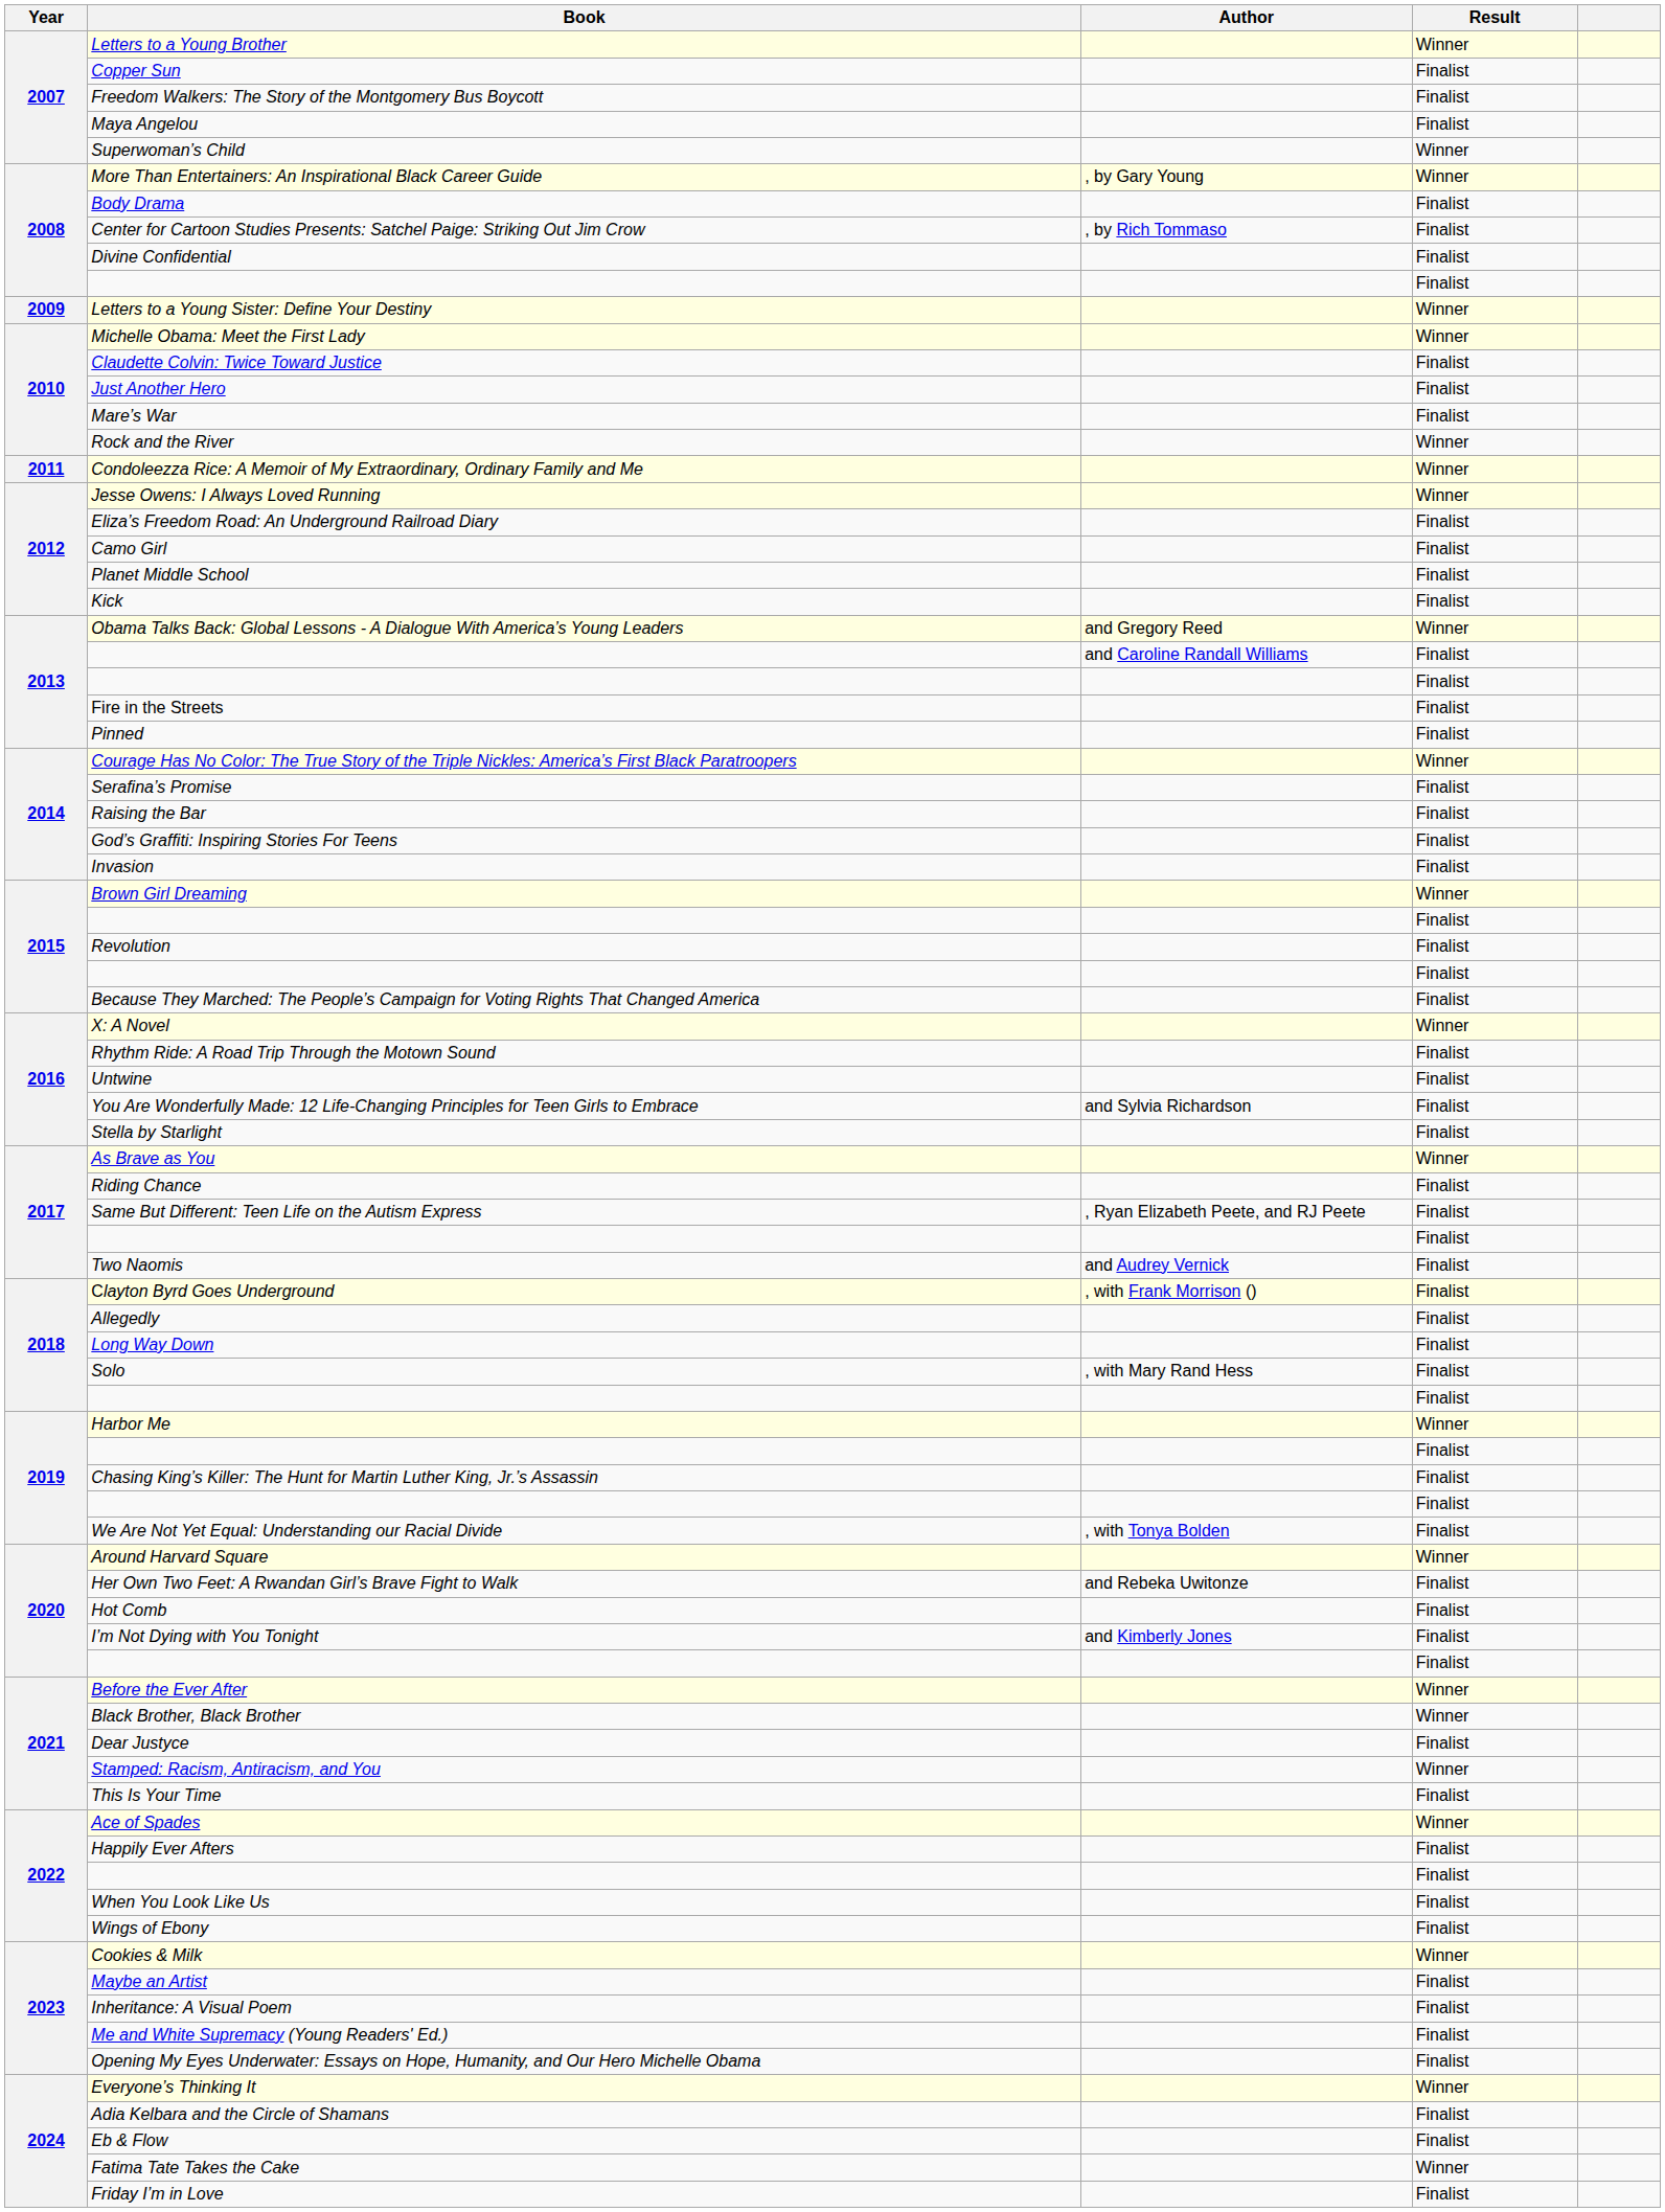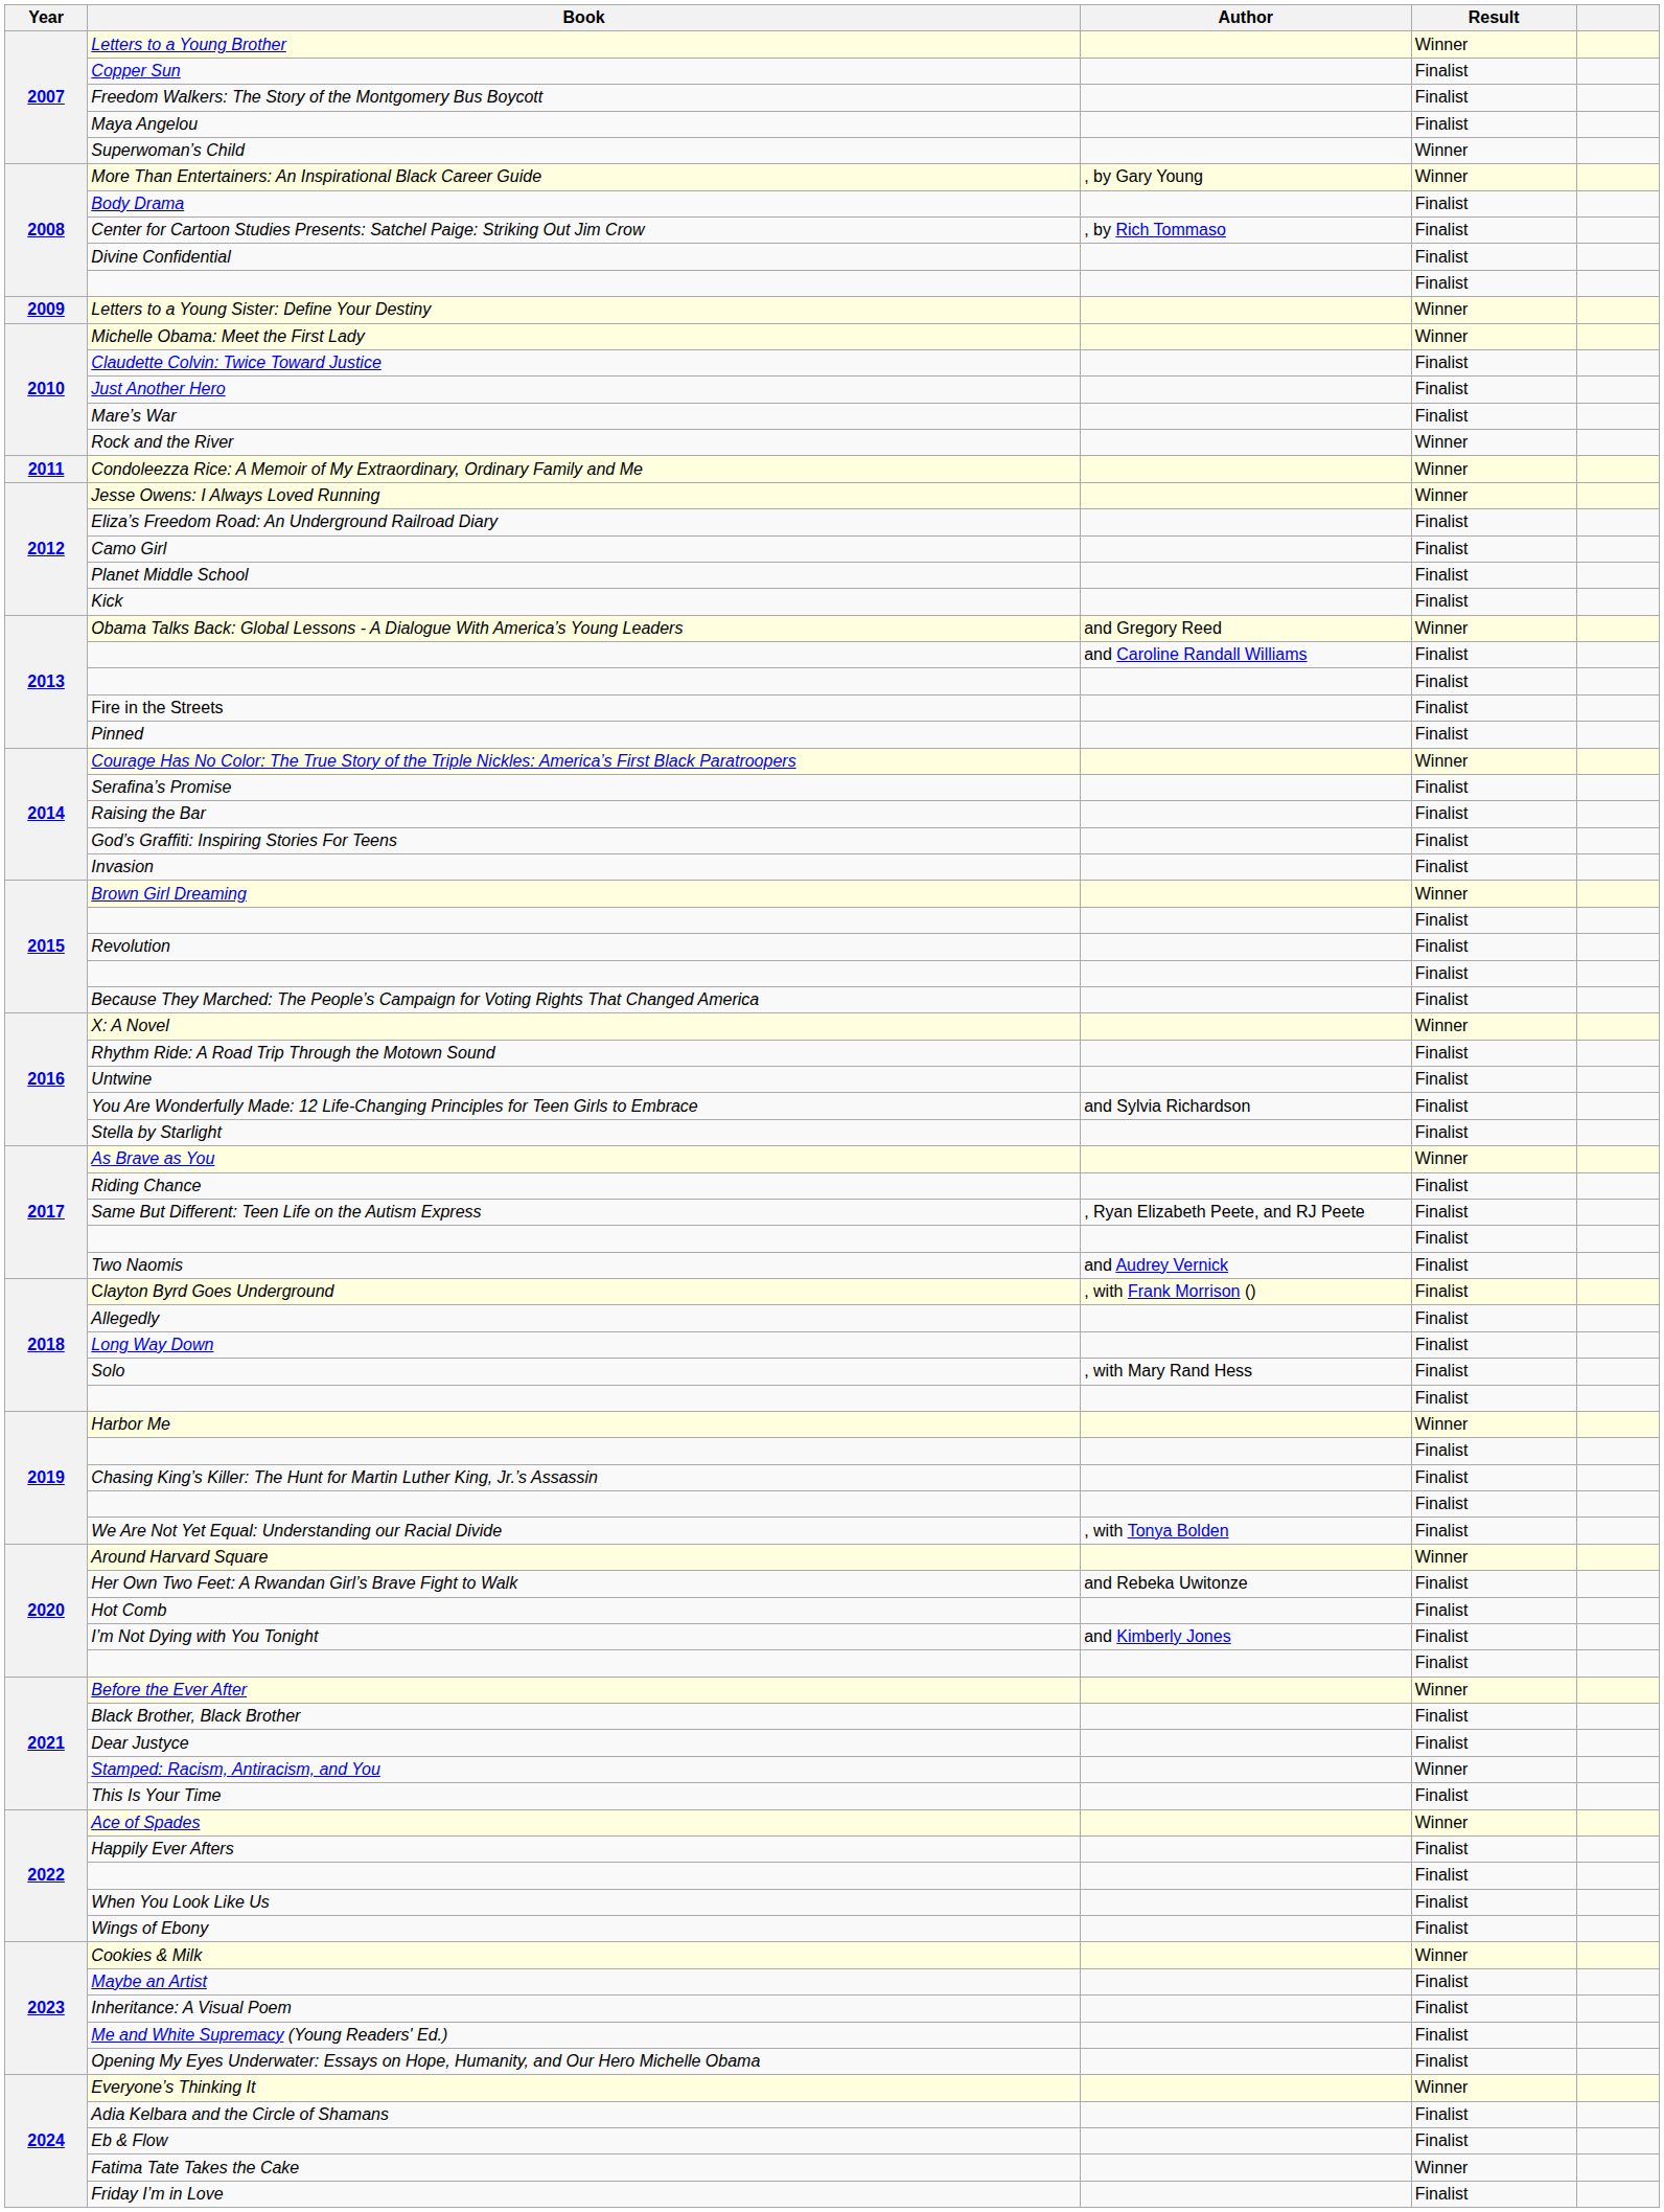 <table class="wikitable sortable mw-collapsible" style="width:100%">
 <tr>
 <th scope="col" style="width:5%">Year</th>
 <th scope="col" style="width:60%">Book</th>
 <th scope="col" style="width:20%">Author</th>
 <th scope="col" style="width:10%">Result</th>
 <th scope="col" style="width:5%"></th>
 </tr>
 <tr style="background:lightyellow">
 <th rowspan="5" scope="col"><a href='#'>2007</a></th>
 <td><em><a href='#'>Letters to a Young Brother</a></em></td>
 <td></td>
 <td>Winner</td>
 <td></td>
 </tr>
 <tr>
 <td><em><a href='#'>Copper Sun</a></em></td>
 <td></td>
 <td>Finalist</td>
 <td></td>
 </tr>
 <tr>
 <td><em>Freedom Walkers: The Story of the Montgomery Bus Boycott</em></td>
 <td></td>
 <td>Finalist</td>
 <td></td>
 </tr>
 <tr>
 <td><em>Maya Angelou</em></td>
 <td></td>
 <td>Finalist</td>
 <td></td>
 </tr>
 <tr>
 <td><em>Superwoman’s Child</em></td>
 <td></td>
 <td>Winner</td>
 <td></td>
 </tr>
 <tr style="background:lightyellow">
 <th rowspan="5" scope="col"><a href='#'>2008</a></th>
 <td><em>More Than Entertainers: An Inspirational Black Career Guide</em></td>
 <td>,  by Gary Young</td>
 <td>Winner</td>
 <td></td>
 </tr>
 <tr>
 <td><em><a href='#'>Body Drama</a></em></td>
 <td></td>
 <td>Finalist</td>
 <td></td>
 </tr>
 <tr>
 <td><em>Center for Cartoon Studies Presents: Satchel Paige: Striking Out Jim Crow</em></td>
 <td>,  by <a href='#'>Rich Tommaso</a></td>
 <td>Finalist</td>
 <td></td>
 </tr>
 <tr>
 <td><em>Divine Confidential</em></td>
 <td></td>
 <td>Finalist</td>
 <td></td>
 </tr>
 <tr>
 <td></td>
 <td></td>
 <td>Finalist</td>
 <td></td>
 </tr>
 <tr style="background:lightyellow">
 <th><a href='#'>2009</a></th>
 <td><em>Letters to a Young Sister: Define Your Destiny</em></td>
 <td></td>
 <td>Winner</td>
 <td></td>
 </tr>
 <tr style="background:lightyellow">
 <th rowspan="5" scope="col"><a href='#'>2010</a></th>
 <td><em>Michelle Obama: Meet the First Lady</em></td>
 <td></td>
 <td>Winner</td>
 <td></td>
 </tr>
 <tr>
 <td><em><a href='#'>Claudette Colvin: Twice Toward Justice</a></em></td>
 <td></td>
 <td>Finalist</td>
 <td></td>
 </tr>
 <tr>
 <td><em><a href='#'>Just Another Hero</a></em></td>
 <td></td>
 <td>Finalist</td>
 <td></td>
 </tr>
 <tr>
 <td><em>Mare’s War</em></td>
 <td></td>
 <td>Finalist</td>
 <td></td>
 </tr>
 <tr>
 <td><em>Rock and the River</em></td>
 <td></td>
 <td>Winner</td>
 <td></td>
 </tr>
 <tr style="background:lightyellow">
 <th scope="col"><a href='#'>2011</a></th>
 <td><em>Condoleezza Rice: A Memoir of My Extraordinary, Ordinary Family and Me</em></td>
 <td></td>
 <td>Winner</td>
 <td></td>
 </tr>
 <tr style="background:lightyellow">
 <th rowspan="5" scope="col"><a href='#'>2012</a></th>
 <td><em>Jesse Owens: I Always Loved Running</em></td>
 <td></td>
 <td>Winner</td>
 <td></td>
 </tr>
 <tr>
 <td><em>Eliza’s Freedom Road: An Underground Railroad Diary</em></td>
 <td></td>
 <td>Finalist</td>
 <td></td>
 </tr>
 <tr>
 <td><em>Camo Girl</em></td>
 <td></td>
 <td>Finalist</td>
 <td></td>
 </tr>
 <tr>
 <td><em>Planet Middle School</em></td>
 <td></td>
 <td>Finalist</td>
 <td></td>
 </tr>
 <tr>
 <td><em>Kick</em></td>
 <td></td>
 <td>Finalist</td>
 <td></td>
 </tr>
 <tr style="background:lightyellow">
 <th rowspan="5" scope="col"><a href='#'>2013</a></th>
 <td><em>Obama Talks Back: Global Lessons - A Dialogue With America’s Young Leaders</em></td>
 <td> and Gregory Reed</td>
 <td>Winner</td>
 <td></td>
 </tr>
 <tr>
 <td></td>
 <td> and <a href='#'>Caroline Randall Williams</a></td>
 <td>Finalist</td>
 <td></td>
 </tr>
 <tr>
 <td></td>
 <td></td>
 <td>Finalist</td>
 <td></td>
 </tr>
 <tr>
 <td>Fire in the Streets</td>
 <td></td>
 <td>Finalist</td>
 <td></td>
 </tr>
 <tr>
 <td><em>Pinned</em></td>
 <td></td>
 <td>Finalist</td>
 <td></td>
 </tr>
 <tr style="background:lightyellow">
 <th rowspan="5" scope="col"><a href='#'>2014</a></th>
 <td><em><a href='#'>Courage Has No Color: The True Story of the Triple Nickles: America’s First Black Paratroopers</a></em></td>
 <td></td>
 <td>Winner</td>
 <td></td>
 </tr>
 <tr>
 <td><em>Serafina’s Promise</em></td>
 <td></td>
 <td>Finalist</td>
 <td></td>
 </tr>
 <tr>
 <td><em>Raising the Bar</em></td>
 <td></td>
 <td>Finalist</td>
 <td></td>
 </tr>
 <tr>
 <td><em>God’s Graffiti: Inspiring Stories For Teens</em></td>
 <td></td>
 <td>Finalist</td>
 <td></td>
 </tr>
 <tr>
 <td><em>Invasion</em></td>
 <td></td>
 <td>Finalist</td>
 <td></td>
 </tr>
 <tr style="background:lightyellow">
 <th rowspan="5" scope="col"><a href='#'>2015</a></th>
 <td><em><a href='#'>Brown Girl Dreaming</a></em></td>
 <td></td>
 <td>Winner</td>
 <td></td>
 </tr>
 <tr>
 <td><em></em></td>
 <td></td>
 <td>Finalist</td>
 <td></td>
 </tr>
 <tr>
 <td><em>Revolution</em></td>
 <td></td>
 <td>Finalist</td>
 <td></td>
 </tr>
 <tr>
 <td><em></em></td>
 <td></td>
 <td>Finalist</td>
 <td></td>
 </tr>
 <tr>
 <td><em>Because They Marched: The People’s Campaign for Voting Rights That Changed America</em></td>
 <td></td>
 <td>Finalist</td>
 <td></td>
 </tr>
 <tr style="background:lightyellow">
 <th rowspan="5" scope="col"><a href='#'>2016</a></th>
 <td><em>X: A Novel</em></td>
 <td></td>
 <td>Winner</td>
 <td></td>
 </tr>
 <tr>
 <td><em>Rhythm Ride: A Road Trip Through the Motown Sound</em></td>
 <td></td>
 <td>Finalist</td>
 <td></td>
 </tr>
 <tr>
 <td><em>Untwine</em></td>
 <td></td>
 <td>Finalist</td>
 <td></td>
 </tr>
 <tr>
 <td><em>You Are Wonderfully Made: 12 Life-Changing Principles for Teen Girls to Embrace</em></td>
 <td> and Sylvia Richardson</td>
 <td>Finalist</td>
 <td></td>
 </tr>
 <tr>
 <td><em>Stella by Starlight</em></td>
 <td></td>
 <td>Finalist</td>
 <td></td>
 </tr>
 <tr style="background:lightyellow">
 <th rowspan="5" scope="col"><a href='#'>2017</a></th>
 <td><em><a href='#'>As Brave as You</a></em></td>
 <td></td>
 <td>Winner</td>
 <td></td>
 </tr>
 <tr>
 <td><em>Riding Chance</em></td>
 <td></td>
 <td>Finalist</td>
 <td></td>
 </tr>
 <tr>
 <td><em>Same But Different: Teen Life on the Autism Express</em></td>
 <td>, Ryan Elizabeth Peete, and RJ Peete</td>
 <td>Finalist</td>
 <td></td>
 </tr>
 <tr>
 <td></td>
 <td></td>
 <td>Finalist</td>
 <td></td>
 </tr>
 <tr>
 <td><em>Two Naomis</em></td>
 <td> and <a href='#'>Audrey Vernick</a></td>
 <td>Finalist</td>
 <td></td>
 </tr>
 <tr style="background:lightyellow">
 <th rowspan="5" scope="col"><a href='#'>2018</a></th>
 <td>C<em>layton Byrd Goes Underground</em></td>
 <td>, with <a href='#'>Frank Morrison</a> ()</td>
 <td>Finalist</td>
 <td></td>
 </tr>
 <tr>
 <td><em>Allegedly</em></td>
 <td></td>
 <td>Finalist</td>
 <td></td>
 </tr>
 <tr>
 <td><em><a href='#'>Long Way Down</a></em></td>
 <td></td>
 <td>Finalist</td>
 <td></td>
 </tr>
 <tr>
 <td><em>Solo</em></td>
 <td>, with Mary Rand Hess</td>
 <td>Finalist</td>
 <td></td>
 </tr>
 <tr>
 <td></td>
 <td></td>
 <td>Finalist</td>
 <td></td>
 </tr>
 <tr style="background:lightyellow">
 <th rowspan="5" scope="col"><a href='#'>2019</a></th>
 <td><em>Harbor Me</em></td>
 <td></td>
 <td>Winner</td>
 <td></td>
 </tr>
 <tr>
 <td></td>
 <td></td>
 <td>Finalist</td>
 <td></td>
 </tr>
 <tr>
 <td><em>Chasing King’s Killer: The Hunt for Martin Luther King, Jr.’s Assassin</em></td>
 <td></td>
 <td>Finalist</td>
 <td></td>
 </tr>
 <tr>
 <td></td>
 <td></td>
 <td>Finalist</td>
 <td></td>
 </tr>
 <tr>
 <td><em>We Are Not Yet Equal: Understanding our Racial Divide</em></td>
 <td>, with <a href='#'>Tonya Bolden</a></td>
 <td>Finalist</td>
 <td></td>
 </tr>
 <tr style=background:lightyellow>
 <th scope="col" rowspan="5"><a href='#'>2020</a></th>
 <td><em>Around Harvard Square</em></td>
 <td></td>
 <td>Winner</td>
 <td></td>
 </tr>
 <tr>
 <td><em>Her Own Two Feet: A Rwandan Girl’s Brave Fight to Walk</em></td>
 <td> and Rebeka Uwitonze</td>
 <td>Finalist</td>
 <td></td>
 </tr>
 <tr>
 <td><em>Hot Comb</em></td>
 <td></td>
 <td>Finalist</td>
 <td></td>
 </tr>
 <tr>
 <td><em>I’m Not Dying with You Tonight</em></td>
 <td> and <a href='#'>Kimberly Jones</a></td>
 <td>Finalist</td>
 <td></td>
 </tr>
 <tr>
 <td><em></em></td>
 <td></td>
 <td>Finalist</td>
 <td></td>
 </tr>
 <tr style=background:lightyellow>
 <th scope="col" rowspan="5"><a href='#'>2021</a></th>
 <td><em><a href='#'>Before the Ever After</a></em></td>
 <td></td>
 <td>Winner</td>
 <td></td>
 </tr>
 <tr>
 <td><em>Black Brother, Black Brother</em></td>
 <td></td>
-<td>Winner</td>
+<td>Finalist</td>
 <td></td>
 </tr>
 <tr>
 <td><em>Dear Justyce</em></td>
 <td></td>
 <td>Finalist</td>
 <td></td>
 </tr>
 <tr>
 <td><em><a href='#'>Stamped: Racism, Antiracism, and You</a></em></td>
 <td></td>
 <td>Winner</td>
 <td></td>
 </tr>
 <tr>
 <td><em>This Is Your Time</em></td>
 <td></td>
 <td>Finalist</td>
 <td></td>
 </tr>
 <tr style=background:lightyellow>
 <th scope="col" rowspan="5"><a href='#'>2022</a></th>
 <td><em><a href='#'>Ace of Spades</a></em></td>
 <td></td>
 <td>Winner</td>
 <td></td>
 </tr>
 <tr>
 <td><em>Happily Ever Afters</em></td>
 <td></td>
 <td>Finalist</td>
 <td></td>
 </tr>
 <tr>
 <td></td>
 <td></td>
 <td>Finalist</td>
 <td></td>
 </tr>
 <tr>
 <td><em>When You Look Like Us</em></td>
 <td></td>
 <td>Finalist</td>
 <td></td>
 </tr>
 <tr>
 <td><em>Wings of Ebony</em></td>
 <td></td>
 <td>Finalist</td>
 <td></td>
 </tr>
 <tr style=background:lightyellow>
 <th scope="col" rowspan="5"><a href='#'>2023</a></th>
 <td><em>Cookies & Milk</em></td>
 <td></td>
 <td>Winner</td>
 <td></td>
 </tr>
 <tr>
 <td><em><a href='#'>Maybe an Artist</a></em></td>
 <td></td>
 <td>Finalist</td>
 <td></td>
 </tr>
 <tr>
 <td><em>Inheritance: A Visual Poem</em></td>
 <td></td>
 <td>Finalist</td>
 <td></td>
 </tr>
 <tr>
 <td><em><a href='#'>Me and White Supremacy</a> (Young Readers' Ed.)</em></td>
 <td></td>
 <td>Finalist</td>
 <td></td>
 </tr>
 <tr>
 <td><em>Opening My Eyes Underwater: Essays on Hope, Humanity, and Our Hero Michelle Obama</em></td>
 <td></td>
 <td>Finalist</td>
 <td></td>
 </tr>
 <tr style=background:lightyellow>
 <th scope="col" rowspan="5"><a href='#'>2024</a></th>
 <td><em>Everyone’s Thinking It</em></td>
 <td></td>
 <td>Winner</td>
 <td></td>
 </tr>
 <tr>
 <td><em>Adia Kelbara and the Circle of Shamans</em></td>
 <td></td>
 <td>Finalist</td>
 <td></td>
 </tr>
 <tr>
 <td><em>Eb & Flow</em></td>
 <td></td>
 <td>Finalist</td>
 <td></td>
 </tr>
 <tr>
 <td><em>Fatima Tate Takes the Cake</em></td>
 <td></td>
 <td>Winner</td>
 <td></td>
 </tr>
 <tr>
 <td><em>Friday I’m in Love</em></td>
 <td></td>
 <td>Finalist</td>
 <td></td>
 </tr>
 </table>
